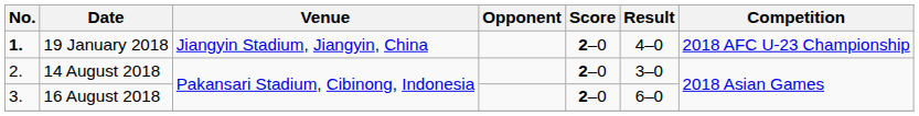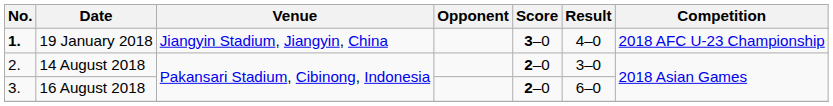 <table class="wikitable">
 <tr>
 <th>No.</th>
 <th>Date</th>
 <th>Venue</th>
 <th>Opponent</th>
 <th>Score</th>
 <th>Result</th>
 <th>Competition</th>
 </tr>
 <tr>
 <td><strong>1.</strong></td>
 <td>19 January 2018</td>
 <td><a href='#'>Jiangyin Stadium</a>, <a href='#'>Jiangyin</a>, <a href='#'>China</a></td>
 <td></td>
-<td align=center><strong>2</strong>–0</td>
+<td align=center><strong>3</strong>–0</td>
 <td align=center>4–0</td>
 <td><a href='#'>2018 AFC U-23 Championship</a></td>
 </tr>
 <tr>
 <td>2.</td>
 <td>14 August 2018</td>
 <td rowspan="2"><a href='#'>Pakansari Stadium</a>, <a href='#'>Cibinong</a>, <a href='#'>Indonesia</a></td>
 <td></td>
 <td align=center><strong>2</strong>–0</td>
 <td align=center>3–0</td>
 <td rowspan="2"><a href='#'>2018 Asian Games</a></td>
 </tr>
 <tr>
 <td>3.</td>
 <td>16 August 2018</td>
 <td></td>
 <td align=center><strong>2</strong>–0</td>
 <td align=center>6–0</td>
 </tr>
 <tr>
 </tr>
 </table>
